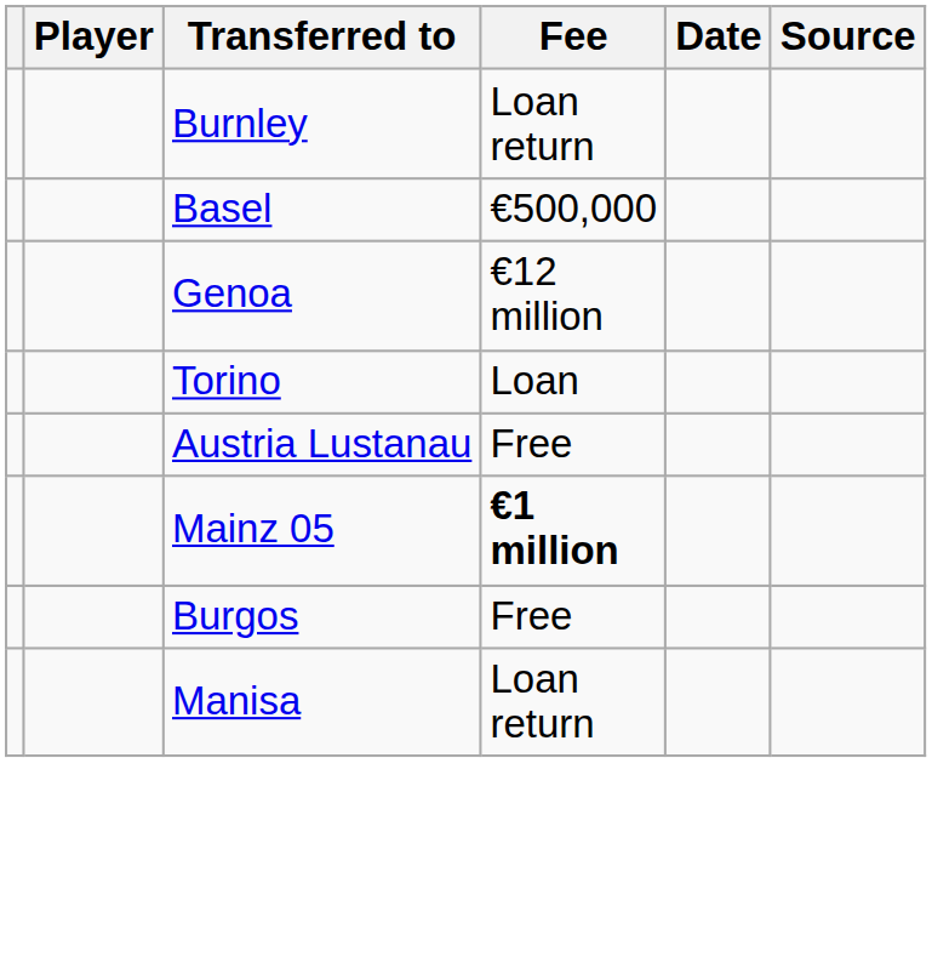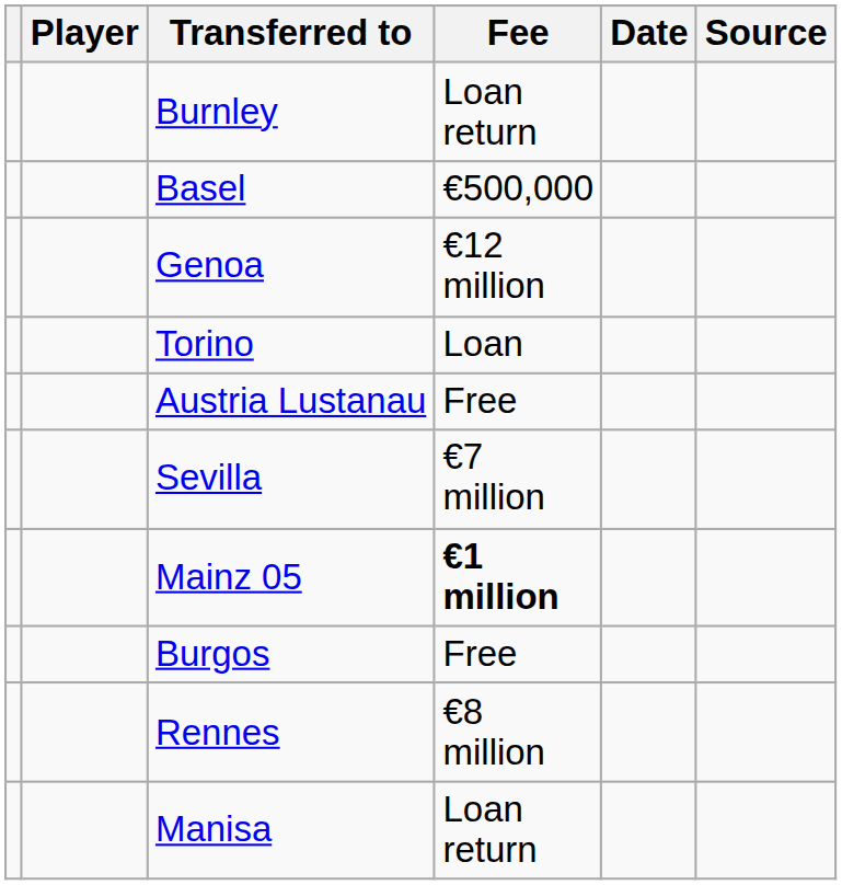 <table class="wikitable plainrowheaders sortable">
 <tr>
 <th></th>
 <th scope="col">Player</th>
 <th>Transferred to</th>
 <th style="width: 65px;">Fee</th>
 <th scope="col">Date</th>
 <th scope="col">Source</th>
 </tr>
 <tr>
 <td align="center"></td>
 <td></td>
 <td> <a href='#'>Burnley</a></td>
 <td>Loan return</td>
 <td></td>
 <td></td>
 </tr>
 <tr>
 <td align="center"></td>
 <td></td>
 <td> <a href='#'>Basel</a></td>
 <td>€500,000</td>
 <td></td>
 <td></td>
 </tr>
 <tr>
 <td align="center"></td>
 <td></td>
 <td> <a href='#'>Genoa</a></td>
 <td>€12 million</td>
 <td></td>
 <td></td>
 </tr>
 <tr>
 <td align="center"></td>
 <td></td>
 <td> <a href='#'>Torino</a></td>
 <td>Loan</td>
 <td></td>
 <td></td>
 </tr>
 <tr>
 <td align="center"></td>
 <td></td>
 <td> <a href='#'>Austria Lustanau</a></td>
 <td>Free</td>
 <td></td>
 <td></td>
 </tr>
 <tr>
 <td align="center"></td>
 <td></td>
+<td> <a href='#'>Sevilla</a></td>
+<td>€7 million</td>
+<td></td>
+<td></td>
+</tr>
+<tr>
+<td align="center"></td>
+<td></td>
 <td> <a href='#'>Mainz 05</a></td>
 <td><strong>€1 million</strong></td>
 <td></td>
 <td></td>
 </tr>
 <tr>
 <td align="center"></td>
 <td></td>
 <td> <a href='#'>Burgos</a></td>
 <td>Free</td>
 <td></td>
 <td></td>
 </tr>
 <tr>
 <td align="center"></td>
 <td></td>
+<td> <a href='#'>Rennes</a></td>
+<td>€8 million</td>
+<td></td>
+<td></td>
+</tr>
+<tr>
+<td align="center"></td>
+<td></td>
 <td> <a href='#'>Manisa</a></td>
 <td>Loan return</td>
 <td></td>
 <td></td>
 </tr>
 </table>
